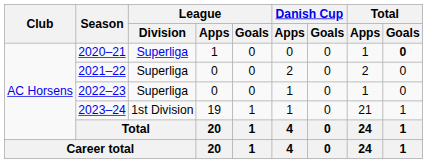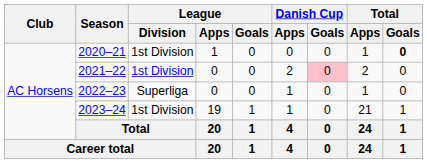 <table class="wikitable" style="text-align:center">
 <tr>
 <th rowspan="2">Club</th>
 <th rowspan="2">Season</th>
 <th colspan="3">League</th>
 <th colspan="2"><a href='#'>Danish Cup</a></th>
 <th colspan="2">Total</th>
 </tr>
 <tr>
 <th>Division</th>
 <th>Apps</th>
 <th>Goals</th>
 <th>Apps</th>
 <th>Goals</th>
 <th>Apps</th>
 <th>Goals</th>
 </tr>
 <tr>
 <td rowspan="5"><a href='#'>AC Horsens</a></td>
 <td><a href='#'>2020–21</a></td>
-<td><a href='#'>Superliga</a></td>
+<td>1st Division</td>
 <td>1</td>
 <td>0</td>
 <td>0</td>
 <td>0</td>
 <td>1</td>
 <td><strong>0</strong></td>
 </tr>
 <tr>
 <td><a href='#'>2021–22</a></td>
-<td>Superliga</td>
+<td><a href='#'>1st Division</a></td>
 <td>0</td>
 <td>0</td>
 <td>2</td>
-<td>0</td>
+<td style="background: pink;">0</td>
 <td>2</td>
 <td>0</td>
 </tr>
 <tr>
 <td><a href='#'>2022–23</a></td>
 <td>Superliga</td>
 <td>0</td>
 <td>0</td>
 <td>1</td>
 <td>0</td>
 <td>1</td>
 <td>0</td>
 </tr>
 <tr>
 <td><a href='#'>2023–24</a></td>
 <td>1st Division</td>
 <td>19</td>
 <td>1</td>
 <td>1</td>
 <td>0</td>
 <td>21</td>
 <td>1</td>
 </tr>
 <tr>
 <th colspan="2">Total</th>
 <th>20</th>
 <th>1</th>
 <th>4</th>
 <th>0</th>
 <th>24</th>
 <th>1</th>
 </tr>
 <tr>
 <th colspan="3">Career total</th>
 <th>20</th>
 <th>1</th>
 <th>4</th>
 <th>0</th>
 <th>24</th>
 <th>1</th>
 </tr>
 </table>
